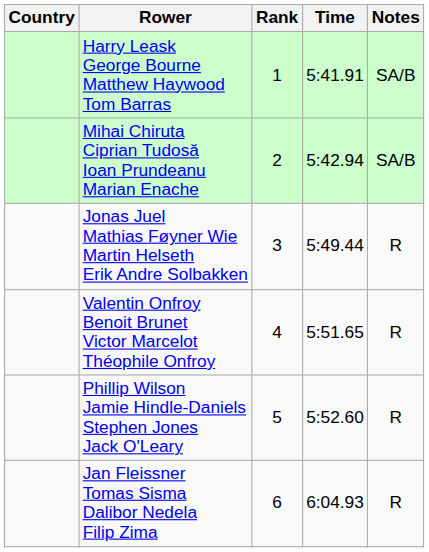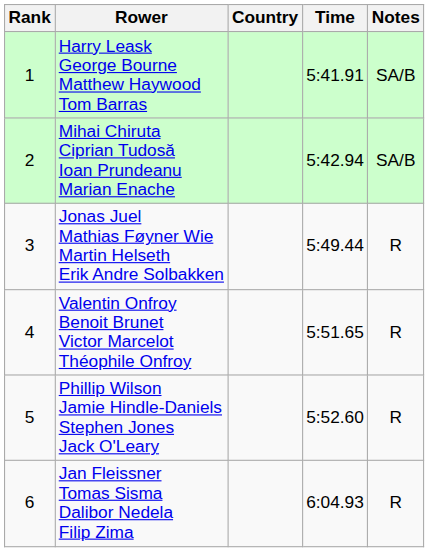 <table class="wikitable" style="text-align:center">
 <tr>
+<th>Rank</th>
+<th>Rower</th>
 <th>Country</th>
-<th>Rower</th>
-<th>Rank</th>
 <th>Time</th>
 <th>Notes</th>
 </tr>
 <tr bgcolor=ccffcc>
+<td>1</td>
+<td align="left"><a href='#'>Harry Leask</a><br><a href='#'>George Bourne</a><br><a href='#'>Matthew Haywood</a><br><a href='#'>Tom Barras</a></td>
 <td align="left"></td>
-<td align="left"><a href='#'>Harry Leask</a><br><a href='#'>George Bourne</a><br><a href='#'>Matthew Haywood</a><br><a href='#'>Tom Barras</a></td>
-<td>1</td>
 <td>5:41.91</td>
 <td>SA/B</td>
 </tr>
 <tr bgcolor=ccffcc>
+<td>2</td>
+<td align="left"><a href='#'>Mihai Chiruta</a><br><a href='#'>Ciprian Tudosă</a><br><a href='#'>Ioan Prundeanu</a><br><a href='#'>Marian Enache</a></td>
 <td align="left"></td>
-<td align="left"><a href='#'>Mihai Chiruta</a><br><a href='#'>Ciprian Tudosă</a><br><a href='#'>Ioan Prundeanu</a><br><a href='#'>Marian Enache</a></td>
-<td>2</td>
 <td>5:42.94</td>
 <td>SA/B</td>
 </tr>
 <tr>
+<td>3</td>
+<td align="left"><a href='#'>Jonas Juel</a><br><a href='#'>Mathias Føyner Wie</a><br><a href='#'>Martin Helseth</a><br><a href='#'>Erik Andre Solbakken</a></td>
 <td align="left"></td>
-<td align="left"><a href='#'>Jonas Juel</a><br><a href='#'>Mathias Føyner Wie</a><br><a href='#'>Martin Helseth</a><br><a href='#'>Erik Andre Solbakken</a></td>
-<td>3</td>
 <td>5:49.44</td>
 <td>R</td>
 </tr>
 <tr>
+<td>4</td>
+<td align="left"><a href='#'>Valentin Onfroy</a><br><a href='#'>Benoit Brunet</a><br><a href='#'>Victor Marcelot</a><br><a href='#'>Théophile Onfroy</a></td>
 <td align="left"></td>
-<td align="left"><a href='#'>Valentin Onfroy</a><br><a href='#'>Benoit Brunet</a><br><a href='#'>Victor Marcelot</a><br><a href='#'>Théophile Onfroy</a></td>
-<td>4</td>
 <td>5:51.65</td>
 <td>R</td>
 </tr>
 <tr>
+<td>5</td>
+<td align="left"><a href='#'>Phillip Wilson</a><br><a href='#'>Jamie Hindle-Daniels</a><br><a href='#'>Stephen Jones</a><br><a href='#'>Jack O'Leary</a></td>
 <td align="left"></td>
-<td align="left"><a href='#'>Phillip Wilson</a><br><a href='#'>Jamie Hindle-Daniels</a><br><a href='#'>Stephen Jones</a><br><a href='#'>Jack O'Leary</a></td>
-<td>5</td>
 <td>5:52.60</td>
 <td>R</td>
 </tr>
 <tr>
+<td>6</td>
+<td align="left"><a href='#'>Jan Fleissner</a><br><a href='#'>Tomas Sisma</a><br><a href='#'>Dalibor Nedela</a><br><a href='#'>Filip Zima</a></td>
 <td align="left"></td>
-<td align="left"><a href='#'>Jan Fleissner</a><br><a href='#'>Tomas Sisma</a><br><a href='#'>Dalibor Nedela</a><br><a href='#'>Filip Zima</a></td>
-<td>6</td>
 <td>6:04.93</td>
 <td>R</td>
 </tr>
 </table>
